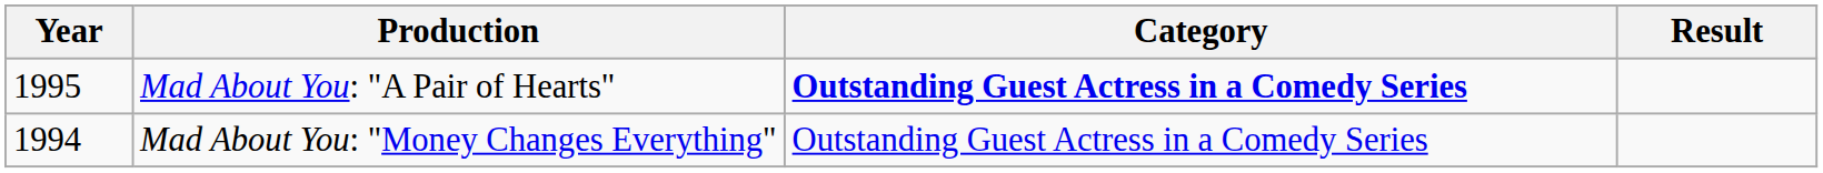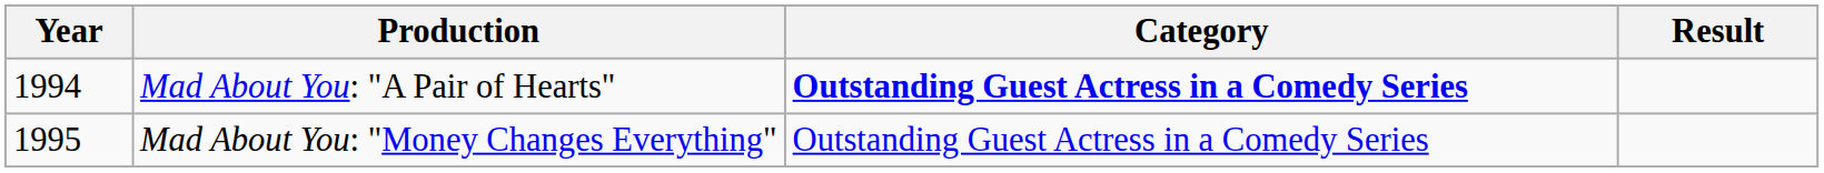 <table class="wikitable">
 <tr style="vertical-align:bottom;">
 <th style="width:7%;">Year</th>
 <th style="width:36%;">Production</th>
 <th style="width:46%;">Category</th>
 <th style="width:11%;">Result</th>
 </tr>
 <tr>
-<td>1995</td>
+<td>1994</td>
 <td><em><a href='#'>Mad About You</a></em>: "A Pair of Hearts"</td>
 <td><strong><a href='#'>Outstanding Guest Actress in a Comedy Series</a></strong></td>
 <td></td>
 </tr>
 <tr>
-<td>1994</td>
+<td>1995</td>
 <td><em>Mad About You</em>: "<a href='#'>Money Changes Everything</a>"</td>
 <td><a href='#'>Outstanding Guest Actress in a Comedy Series</a></td>
 <td></td>
 </tr>
 </table>
